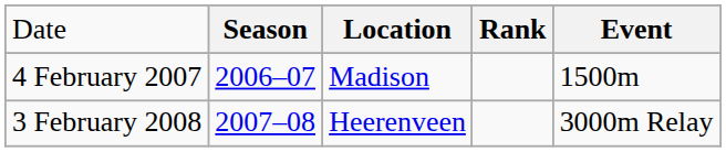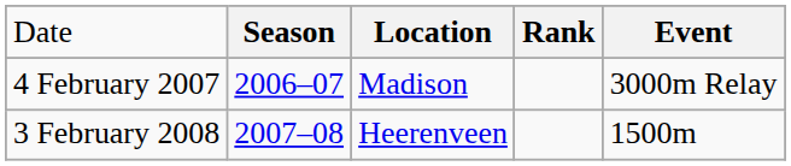 <table class="wikitable sortable" style="font-size:90%" style="text-align:center">
 <tr>
 <td>Date</td>
 <th>Season</th>
 <th>Location</th>
 <th>Rank</th>
 <th>Event</th>
 </tr>
 <tr>
 <td>4 February 2007</td>
 <td><a href='#'>2006–07</a></td>
 <td><a href='#'>Madison</a></td>
 <td></td>
-<td>1500m</td>
+<td>3000m Relay</td>
 </tr>
 <tr>
 <td>3 February 2008</td>
 <td><a href='#'>2007–08</a></td>
 <td><a href='#'>Heerenveen</a></td>
 <td></td>
-<td>3000m Relay</td>
+<td>1500m</td>
 </tr>
 </table>
